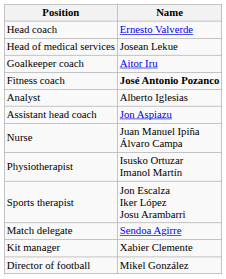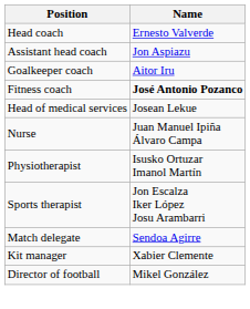 <table class=wikitable>
 <tr>
 <th>Position</th>
 <th>Name</th>
 </tr>
 <tr>
 <td>Head coach</td>
 <td> <a href='#'>Ernesto Valverde</a></td>
 </tr>
 <tr>
-<td>Head of medical services</td>
-<td> Josean Lekue</td>
+<td>Assistant head coach</td>
+<td> <a href='#'>Jon Aspiazu</a></td>
 </tr>
 <tr>
 <td>Goalkeeper coach</td>
 <td> <a href='#'>Aitor Iru</a></td>
 </tr>
 <tr>
 <td>Fitness coach</td>
 <td><strong> José Antonio Pozanco</strong></td>
 </tr>
 <tr>
-<td>Analyst</td>
-<td> Alberto Iglesias</td>
-</tr>
-<tr>
-<td>Assistant head coach</td>
-<td> <a href='#'>Jon Aspiazu</a></td>
+<td>Head of medical services</td>
+<td> Josean Lekue</td>
 </tr>
 <tr>
 <td>Nurse</td>
 <td> Juan Manuel Ipiña <br>  Álvaro Campa</td>
 </tr>
 <tr>
 <td>Physiotherapist</td>
 <td> Isusko Ortuzar <br>  Imanol Martín</td>
 </tr>
 <tr>
 <td>Sports therapist</td>
 <td> Jon Escalza <br>  Iker López <br>  Josu Arambarri</td>
 </tr>
 <tr>
 <td>Match delegate</td>
 <td> <a href='#'>Sendoa Agirre</a></td>
 </tr>
 <tr>
 <td>Kit manager</td>
 <td> Xabier Clemente</td>
 </tr>
 <tr>
 <td>Director of football</td>
 <td> Mikel González</td>
 </tr>
 </table>
